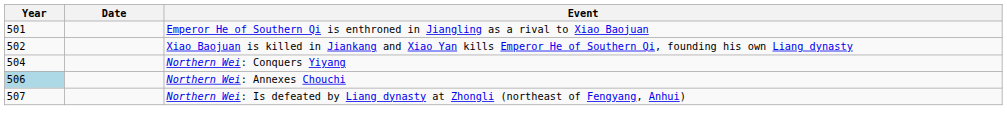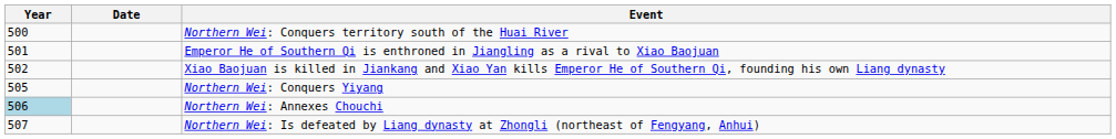 <table class="wikitable" style="width:100%;">
 <tr>
 <th style="width:6%">Year</th>
 <th style="width:10%">Date</th>
 <th>Event</th>
+</tr>
+<tr>
+<td>500</td>
+<td></td>
+<td><em><a href='#'>Northern Wei</a></em>: Conquers territory south of the <a href='#'>Huai River</a></td>
 </tr>
 <tr>
 <td>501</td>
 <td></td>
 <td><a href='#'>Emperor He of Southern Qi</a> is enthroned in <a href='#'>Jiangling</a> as a rival to <a href='#'>Xiao Baojuan</a></td>
 </tr>
 <tr>
 <td>502</td>
 <td></td>
 <td><a href='#'>Xiao Baojuan</a> is killed in <a href='#'>Jiankang</a> and <a href='#'>Xiao Yan</a> kills <a href='#'>Emperor He of Southern Qi</a>, founding his own <a href='#'>Liang dynasty</a></td>
 </tr>
 <tr>
-<td>504</td>
+<td>505</td>
 <td></td>
 <td><em><a href='#'>Northern Wei</a></em>: Conquers <a href='#'>Yiyang</a></td>
 </tr>
 <tr>
 <td style="background: lightblue;">506</td>
 <td></td>
 <td><em><a href='#'>Northern Wei</a></em>: Annexes <a href='#'>Chouchi</a></td>
 </tr>
 <tr>
 <td>507</td>
 <td></td>
 <td><em><a href='#'>Northern Wei</a></em>: Is defeated by <a href='#'>Liang dynasty</a> at <a href='#'>Zhongli</a> (northeast of <a href='#'>Fengyang</a>, <a href='#'>Anhui</a>)</td>
 </tr>
 </table>
